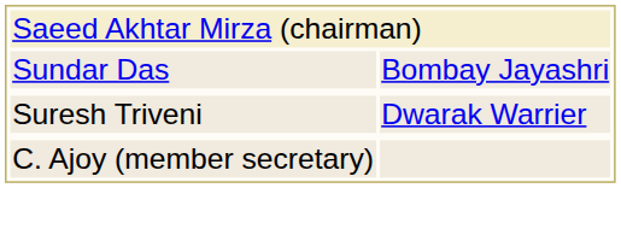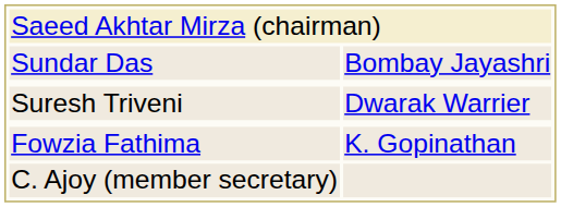 <table style="border: 1px solid #BEB168;background-color:#FDFCF6;">
 <tr>
 <td colspan="2" style="background-color:#F5EFD0;"> <a href='#'>Saeed Akhtar Mirza</a> (chairman)</td>
 </tr>
 <tr style="background-color:#F0EADF;">
 <td> <a href='#'>Sundar Das</a></td>
 <td> <a href='#'>Bombay Jayashri</a></td>
 </tr>
 <tr style="vertical-align:top;">
 </tr>
 <tr style="background-color:#F0EADF;">
 <td> Suresh Triveni</td>
 <td> <a href='#'>Dwarak Warrier</a></td>
 </tr>
 <tr style="vertical-align:top;">
 </tr>
 <tr style="background-color:#F0EADF;">
+<td> <a href='#'>Fowzia Fathima</a></td>
+<td> <a href='#'>K. Gopinathan</a></td>
+</tr>
+<tr style="background-color:#F0EADF;">
 <td> C. Ajoy (member secretary)</td>
 <td></td>
 </tr>
 </table>
